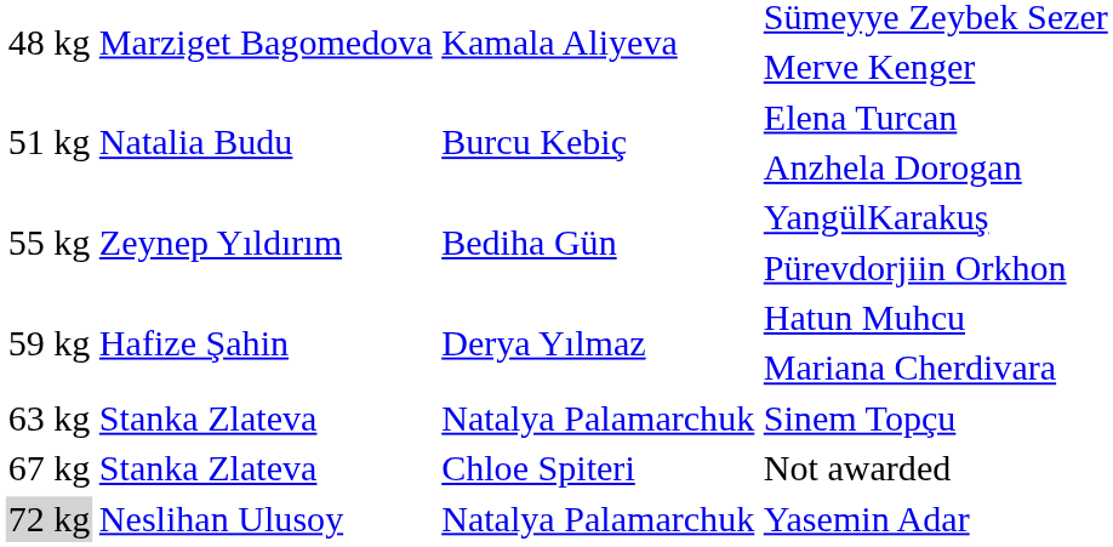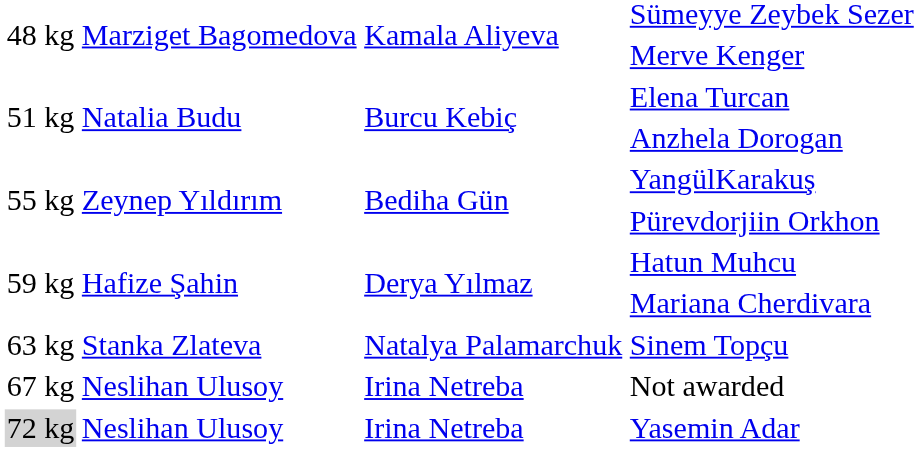 <table>
 <tr>
 <td rowspan=2>48 kg</td>
 <td rowspan=2> <a href='#'>Marziget Bagomedova</a></td>
 <td rowspan=2> <a href='#'>Kamala Aliyeva</a></td>
 <td> <a href='#'>Sümeyye Zeybek Sezer</a></td>
 </tr>
 <tr>
 <td> <a href='#'>Merve Kenger</a></td>
 </tr>
 <tr>
 <td rowspan=2>51 kg</td>
 <td rowspan=2> <a href='#'>Natalia Budu</a></td>
 <td rowspan=2> <a href='#'>Burcu Kebiç</a></td>
 <td> <a href='#'>Elena Turcan</a></td>
 </tr>
 <tr>
 <td> <a href='#'>Anzhela Dorogan</a></td>
 </tr>
 <tr>
 <td rowspan=2>55 kg</td>
 <td rowspan=2> <a href='#'>Zeynep Yıldırım</a></td>
 <td rowspan=2> <a href='#'>Bediha Gün</a></td>
 <td> <a href='#'>YangülKarakuş</a></td>
 </tr>
 <tr>
 <td> <a href='#'>Pürevdorjiin Orkhon</a></td>
 </tr>
 <tr>
 <td rowspan=2>59 kg</td>
 <td rowspan=2> <a href='#'>Hafize Şahin</a></td>
 <td rowspan=2> <a href='#'>Derya Yılmaz</a></td>
 <td> <a href='#'>Hatun Muhcu</a></td>
 </tr>
 <tr>
 <td> <a href='#'>Mariana Cherdivara</a></td>
 </tr>
 <tr>
 <td>63 kg</td>
 <td> <a href='#'>Stanka Zlateva</a></td>
 <td> <a href='#'>Natalya Palamarchuk</a></td>
 <td> <a href='#'>Sinem Topçu</a></td>
 </tr>
 <tr>
 <td>67 kg</td>
-<td> <a href='#'>Stanka Zlateva</a></td>
-<td> <a href='#'>Chloe Spiteri</a></td>
+<td> <a href='#'>Neslihan Ulusoy</a></td>
+<td> <a href='#'>Irina Netreba</a></td>
 <td>Not awarded</td>
 </tr>
 <tr>
 <td style="background: lightgrey;">72 kg</td>
 <td> <a href='#'>Neslihan Ulusoy</a></td>
-<td> <a href='#'>Natalya Palamarchuk</a></td>
+<td> <a href='#'>Irina Netreba</a></td>
 <td> <a href='#'>Yasemin Adar</a></td>
 </tr>
 <tr>
 </tr>
 </table>
